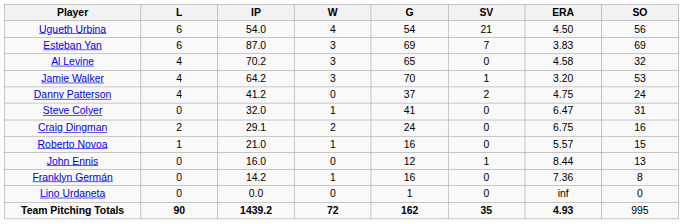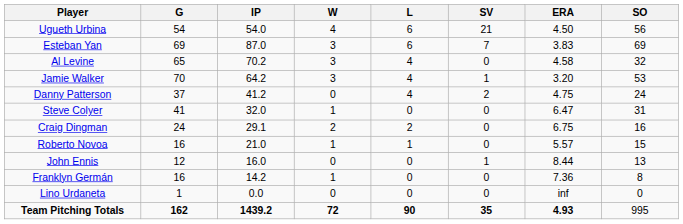 <table class="wikitable sortable">
 <tr>
 <th bgcolor="#DDDDFF" width="16%">Player</th>
-<th bgcolor="#DDDDFF" width="9%">L</th>
+<th bgcolor="#DDDDFF" width="9%">G</th>
 <th bgcolor="#DDDDFF" width="9%">IP</th>
 <th bgcolor="#DDDDFF" width="9%">W</th>
-<th bgcolor="#DDDDFF" width="9%">G</th>
+<th bgcolor="#DDDDFF" width="9%">L</th>
 <th bgcolor="#DDDDFF" width="9%">SV</th>
 <th bgcolor="#DDDDFF" width="9%">ERA</th>
 <th bgcolor="#DDDDFF" width="9%">SO</th>
 </tr>
 <tr align="center">
 <td><a href='#'>Ugueth Urbina</a></td>
-<td>6</td>
+<td>54</td>
 <td>54.0</td>
 <td>4</td>
-<td>54</td>
+<td>6</td>
 <td>21</td>
 <td>4.50</td>
 <td>56</td>
 </tr>
 <tr align=center>
 <td><a href='#'>Esteban Yan</a></td>
-<td>6</td>
+<td>69</td>
 <td>87.0</td>
 <td>3</td>
-<td>69</td>
+<td>6</td>
 <td>7</td>
 <td>3.83</td>
 <td>69</td>
 </tr>
 <tr align="center">
 <td><a href='#'>Al Levine</a></td>
-<td>4</td>
+<td>65</td>
 <td>70.2</td>
 <td>3</td>
-<td>65</td>
+<td>4</td>
 <td>0</td>
 <td>4.58</td>
 <td>32</td>
 </tr>
 <tr align="center">
 <td><a href='#'>Jamie Walker</a></td>
-<td>4</td>
+<td>70</td>
 <td>64.2</td>
 <td>3</td>
-<td>70</td>
+<td>4</td>
 <td>1</td>
 <td>3.20</td>
 <td>53</td>
 </tr>
 <tr align="center">
 <td><a href='#'>Danny Patterson</a></td>
-<td>4</td>
+<td>37</td>
 <td>41.2</td>
 <td>0</td>
-<td>37</td>
+<td>4</td>
 <td>2</td>
 <td>4.75</td>
 <td>24</td>
 </tr>
 <tr align="center">
 <td><a href='#'>Steve Colyer</a></td>
-<td>0</td>
+<td>41</td>
 <td>32.0</td>
 <td>1</td>
-<td>41</td>
+<td>0</td>
 <td>0</td>
 <td>6.47</td>
 <td>31</td>
 </tr>
 <tr align="center">
 <td><a href='#'>Craig Dingman</a></td>
-<td>2</td>
+<td>24</td>
 <td>29.1</td>
 <td>2</td>
-<td>24</td>
+<td>2</td>
 <td>0</td>
 <td>6.75</td>
 <td>16</td>
 </tr>
 <tr align="center">
 <td><a href='#'>Roberto Novoa</a></td>
-<td>1</td>
+<td>16</td>
 <td>21.0</td>
 <td>1</td>
-<td>16</td>
+<td>1</td>
 <td>0</td>
 <td>5.57</td>
 <td>15</td>
 </tr>
 <tr align="center">
 <td><a href='#'>John Ennis</a></td>
-<td>0</td>
+<td>12</td>
 <td>16.0</td>
 <td>0</td>
-<td>12</td>
+<td>0</td>
 <td>1</td>
 <td>8.44</td>
 <td>13</td>
 </tr>
 <tr align="center">
 <td><a href='#'>Franklyn Germán</a></td>
-<td>0</td>
+<td>16</td>
 <td>14.2</td>
 <td>1</td>
-<td>16</td>
+<td>0</td>
 <td>0</td>
 <td>7.36</td>
 <td>8</td>
 </tr>
 <tr align=center>
 <td><a href='#'>Lino Urdaneta</a></td>
-<td>0</td>
+<td>1</td>
 <td>0.0</td>
 <td>0</td>
-<td>1</td>
+<td>0</td>
 <td>0</td>
 <td>inf</td>
 <td>0</td>
 </tr>
 <tr align=center>
 <td><strong>Team Pitching Totals</strong></td>
-<td><strong>90</strong></td>
+<td><strong>162</strong></td>
 <td><strong>1439.2</strong></td>
 <td><strong>72</strong></td>
-<td><strong>162</strong></td>
+<td><strong>90</strong></td>
 <td><strong>35</strong></td>
 <td><strong>4.93<em></td>
 <td></strong>995<strong></td>
 </tr>
 </table>
